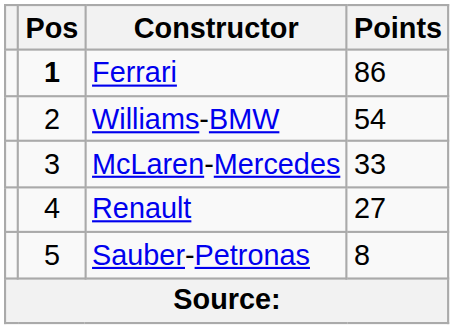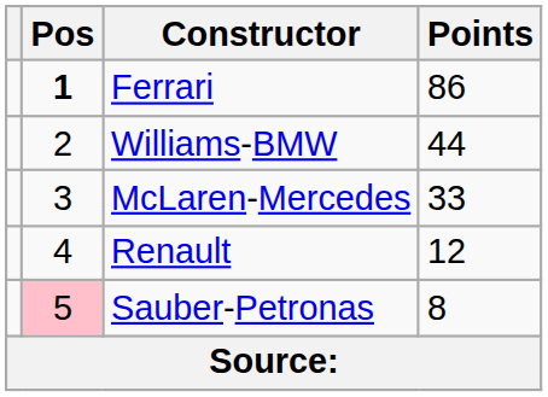 <table class="wikitable" style="font-size: 85%;">
 <tr>
 <th></th>
 <th>Pos</th>
 <th>Constructor</th>
 <th>Points</th>
 </tr>
 <tr>
 <td></td>
 <td align="center"><strong>1</strong></td>
 <td> <a href='#'>Ferrari</a></td>
 <td>86</td>
 </tr>
 <tr>
 <td></td>
 <td align="center">2</td>
 <td> <a href='#'>Williams</a>-<a href='#'>BMW</a></td>
-<td>54</td>
+<td>44</td>
 </tr>
 <tr>
 <td></td>
 <td align="center">3</td>
 <td> <a href='#'>McLaren</a>-<a href='#'>Mercedes</a></td>
 <td>33</td>
 </tr>
 <tr>
 <td></td>
 <td align="center">4</td>
 <td> <a href='#'>Renault</a></td>
-<td>27</td>
+<td>12</td>
 </tr>
 <tr>
 <td></td>
-<td align="center">5</td>
+<td align="center" style="background: pink;">5</td>
 <td> <a href='#'>Sauber</a>-<a href='#'>Petronas</a></td>
 <td>8</td>
 </tr>
 <tr>
 <th colspan=4>Source: </th>
 </tr>
 </table>
